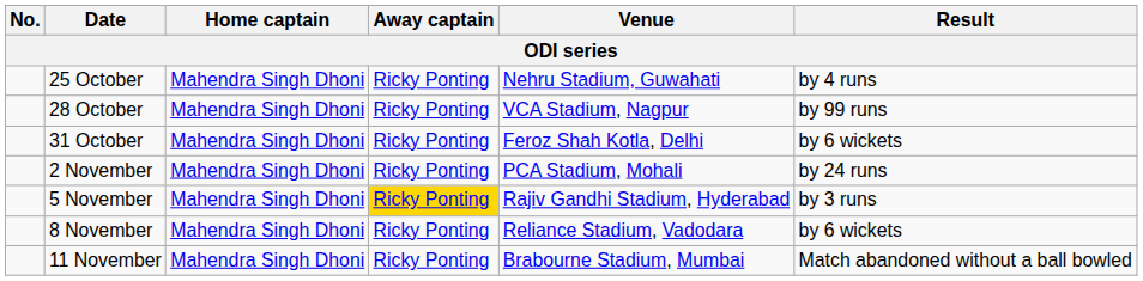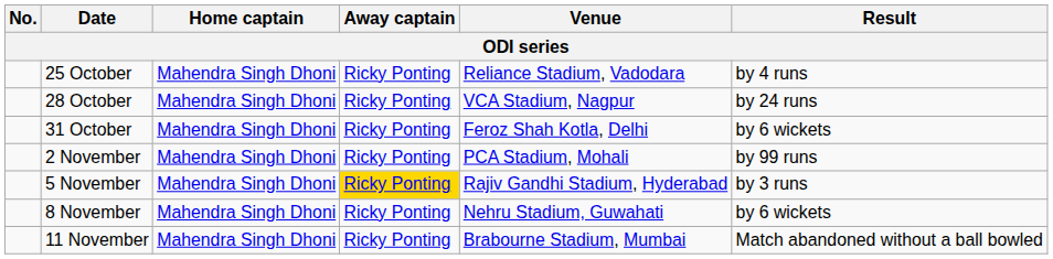 <table class="wikitable">
 <tr>
 <th>No.</th>
 <th>Date</th>
 <th>Home captain</th>
 <th>Away captain</th>
 <th>Venue</th>
 <th>Result</th>
 </tr>
 <tr>
 <th colspan="9">ODI series</th>
 </tr>
 <tr>
 <td></td>
 <td>25 October</td>
 <td><a href='#'>Mahendra Singh Dhoni</a></td>
 <td><a href='#'>Ricky Ponting</a></td>
-<td><a href='#'>Nehru Stadium, Guwahati</a></td>
+<td><a href='#'>Reliance Stadium</a>, <a href='#'>Vadodara</a></td>
 <td> by 4 runs</td>
 </tr>
 <tr>
 <td></td>
 <td>28 October</td>
 <td><a href='#'>Mahendra Singh Dhoni</a></td>
 <td><a href='#'>Ricky Ponting</a></td>
 <td><a href='#'>VCA Stadium</a>, <a href='#'>Nagpur</a></td>
-<td> by 99 runs</td>
+<td> by 24 runs</td>
 </tr>
 <tr>
 <td></td>
 <td>31 October</td>
 <td><a href='#'>Mahendra Singh Dhoni</a></td>
 <td><a href='#'>Ricky Ponting</a></td>
 <td><a href='#'>Feroz Shah Kotla</a>, <a href='#'>Delhi</a></td>
 <td> by 6 wickets</td>
 </tr>
 <tr>
 <td></td>
 <td>2 November</td>
 <td><a href='#'>Mahendra Singh Dhoni</a></td>
 <td><a href='#'>Ricky Ponting</a></td>
 <td><a href='#'>PCA Stadium</a>, <a href='#'>Mohali</a></td>
-<td> by 24 runs</td>
+<td> by 99 runs</td>
 </tr>
 <tr>
 <td></td>
 <td>5 November</td>
 <td><a href='#'>Mahendra Singh Dhoni</a></td>
 <td style="background: gold;"><a href='#'>Ricky Ponting</a></td>
 <td><a href='#'>Rajiv Gandhi Stadium</a>, <a href='#'>Hyderabad</a></td>
 <td> by 3 runs</td>
 </tr>
 <tr>
 <td></td>
 <td>8 November</td>
 <td><a href='#'>Mahendra Singh Dhoni</a></td>
 <td><a href='#'>Ricky Ponting</a></td>
-<td><a href='#'>Reliance Stadium</a>, <a href='#'>Vadodara</a></td>
+<td><a href='#'>Nehru Stadium, Guwahati</a></td>
 <td> by 6 wickets</td>
 </tr>
 <tr>
 <td></td>
 <td>11 November</td>
 <td><a href='#'>Mahendra Singh Dhoni</a></td>
 <td><a href='#'>Ricky Ponting</a></td>
 <td><a href='#'>Brabourne Stadium</a>, <a href='#'>Mumbai</a></td>
 <td>Match abandoned without a ball bowled</td>
 </tr>
 </table>
